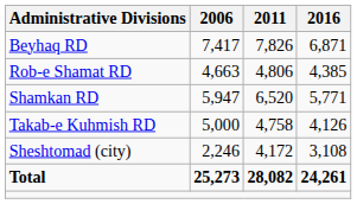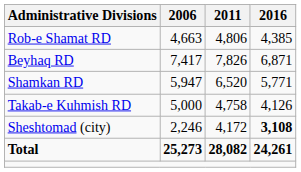 <table class="wikitable">
 <tr>
 <th>Administrative Divisions</th>
 <th>2006</th>
 <th>2011</th>
 <th>2016</th>
 </tr>
 <tr>
+<td><a href='#'>Rob-e Shamat RD</a></td>
+<td style="text-align: right;">4,663</td>
+<td style="text-align: right;">4,806</td>
+<td style="text-align: right;">4,385</td>
+</tr>
+<tr>
 <td><a href='#'>Beyhaq RD</a></td>
 <td style="text-align: right;">7,417</td>
 <td style="text-align: right;">7,826</td>
 <td style="text-align: right;">6,871</td>
-</tr>
-<tr>
-<td><a href='#'>Rob-e Shamat RD</a></td>
-<td style="text-align: right;">4,663</td>
-<td style="text-align: right;">4,806</td>
-<td style="text-align: right;">4,385</td>
 </tr>
 <tr>
 <td><a href='#'>Shamkan RD</a></td>
 <td style="text-align: right;">5,947</td>
 <td style="text-align: right;">6,520</td>
 <td style="text-align: right;">5,771</td>
 </tr>
 <tr>
 <td><a href='#'>Takab-e Kuhmish RD</a></td>
 <td style="text-align: right;">5,000</td>
 <td style="text-align: right;">4,758</td>
 <td style="text-align: right;">4,126</td>
 </tr>
 <tr>
 <td><a href='#'>Sheshtomad</a> (city)</td>
 <td style="text-align: right;">2,246</td>
 <td style="text-align: right;">4,172</td>
-<td style="text-align: right;">3,108</td>
+<td style="text-align: right;"><strong>3,108</strong></td>
 </tr>
 <tr>
 <td><strong>Total</strong></td>
 <td style="text-align: right;"><strong>25,273</strong></td>
 <td style="text-align: right;"><strong>28,082</strong></td>
 <td style="text-align: right;"><strong>24,261</strong></td>
 </tr>
 <tr>
 <td colspan=4></td>
 </tr>
 </table>
